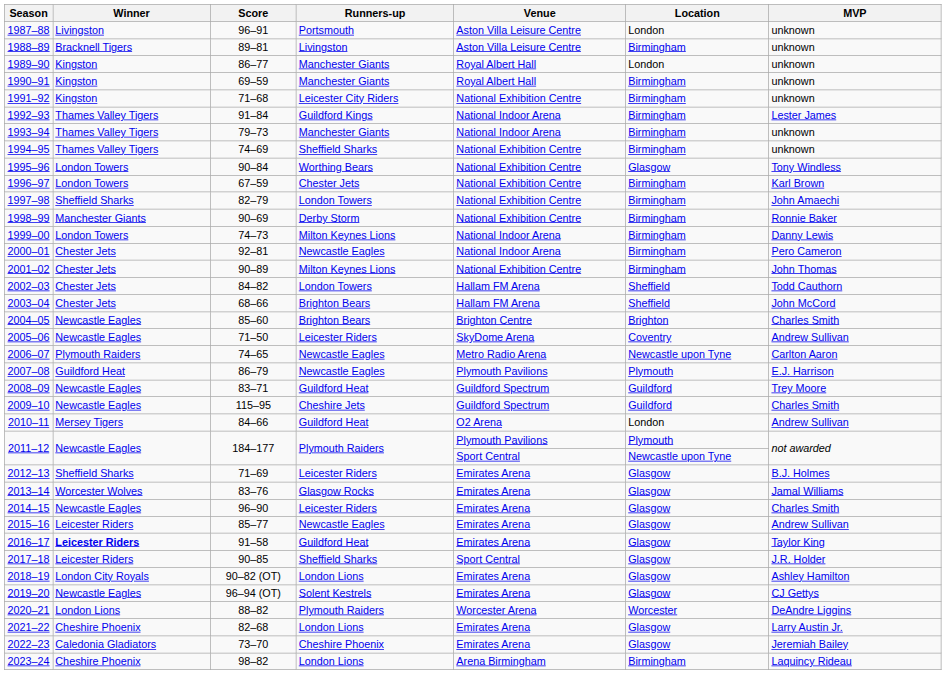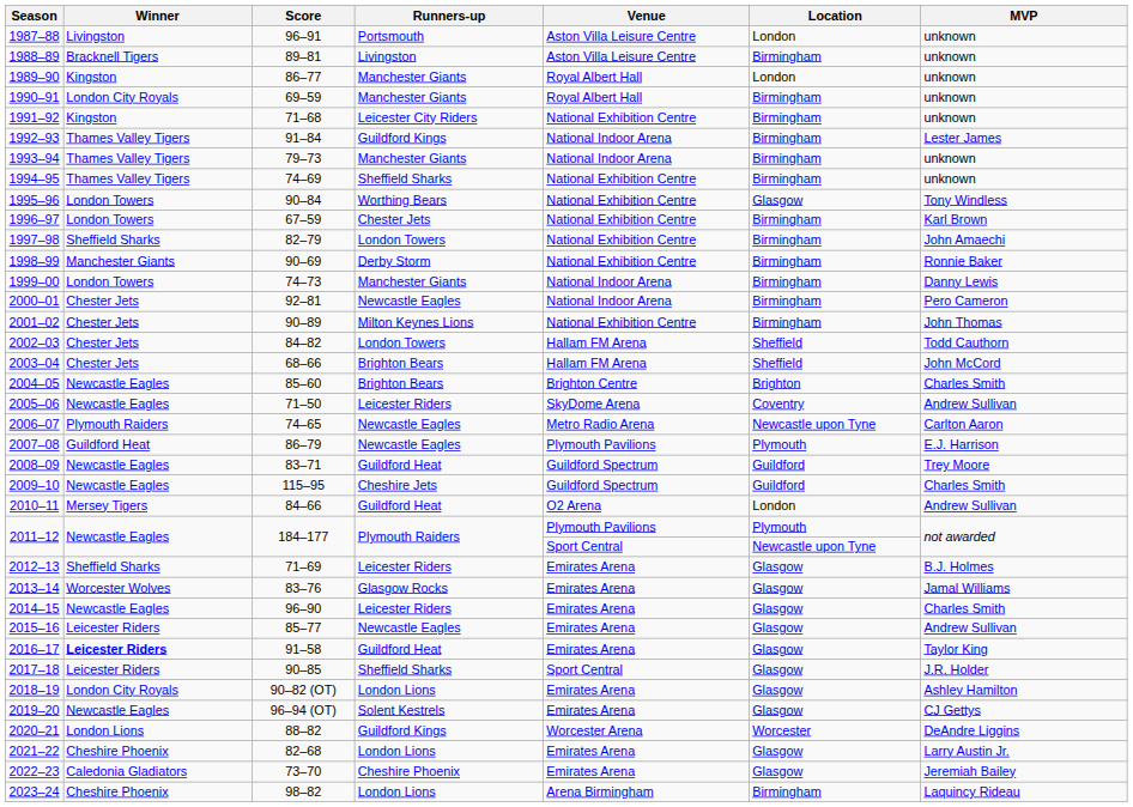 <table class="sortable wikitable" style="font-size:90%;">
 <tr>
 <th width=1%>Season</th>
 <th width=11%>Winner</th>
 <th width=6%>Score</th>
 <th width=11%>Runners-up</th>
 <th width=12%>Venue</th>
 <th width=10%>Location</th>
 <th width=12%>MVP</th>
 </tr>
 <tr>
 <td align=center><a href='#'>1987–88</a></td>
 <td><a href='#'>Livingston</a></td>
 <td align=center>96–91</td>
 <td><a href='#'>Portsmouth</a></td>
 <td><a href='#'>Aston Villa Leisure Centre</a></td>
 <td>London</td>
 <td>unknown</td>
 </tr>
 <tr>
 <td align=center><a href='#'>1988–89</a></td>
 <td><a href='#'>Bracknell Tigers</a></td>
 <td align=center>89–81</td>
 <td><a href='#'>Livingston</a></td>
 <td><a href='#'>Aston Villa Leisure Centre</a></td>
 <td><a href='#'>Birmingham</a></td>
 <td>unknown</td>
 </tr>
 <tr>
 <td align=center><a href='#'>1989–90</a></td>
 <td><a href='#'>Kingston</a></td>
 <td align=center>86–77</td>
 <td><a href='#'>Manchester Giants</a></td>
 <td><a href='#'>Royal Albert Hall</a></td>
 <td>London</td>
 <td>unknown</td>
 </tr>
 <tr>
 <td align=center><a href='#'>1990–91</a></td>
-<td><a href='#'>Kingston</a></td>
+<td><a href='#'>London City Royals</a></td>
 <td align=center>69–59</td>
 <td><a href='#'>Manchester Giants</a></td>
 <td><a href='#'>Royal Albert Hall</a></td>
 <td><a href='#'>Birmingham</a></td>
 <td>unknown</td>
 </tr>
 <tr>
 <td align=center><a href='#'>1991–92</a></td>
 <td><a href='#'>Kingston</a></td>
 <td align=center>71–68</td>
 <td><a href='#'>Leicester City Riders</a></td>
 <td><a href='#'>National Exhibition Centre</a></td>
 <td><a href='#'>Birmingham</a></td>
 <td>unknown</td>
 </tr>
 <tr>
 <td align=center><a href='#'>1992–93</a></td>
 <td><a href='#'>Thames Valley Tigers</a></td>
 <td align=center>91–84</td>
 <td><a href='#'>Guildford Kings</a></td>
 <td><a href='#'>National Indoor Arena</a></td>
 <td><a href='#'>Birmingham</a></td>
 <td> <a href='#'>Lester James</a></td>
 </tr>
 <tr>
 <td align=center><a href='#'>1993–94</a></td>
 <td><a href='#'>Thames Valley Tigers</a></td>
 <td align=center>79–73</td>
 <td><a href='#'>Manchester Giants</a></td>
 <td><a href='#'>National Indoor Arena</a></td>
 <td><a href='#'>Birmingham</a></td>
 <td>unknown</td>
 </tr>
 <tr>
 <td align=center><a href='#'>1994–95</a></td>
 <td><a href='#'>Thames Valley Tigers</a></td>
 <td align=center>74–69</td>
 <td><a href='#'>Sheffield Sharks</a></td>
 <td><a href='#'>National Exhibition Centre</a></td>
 <td><a href='#'>Birmingham</a></td>
 <td>unknown</td>
 </tr>
 <tr>
 <td align=center><a href='#'>1995–96</a></td>
 <td><a href='#'>London Towers</a></td>
 <td align=center>90–84</td>
 <td><a href='#'>Worthing Bears</a></td>
 <td><a href='#'>National Exhibition Centre</a></td>
 <td><a href='#'>Glasgow</a></td>
 <td> <a href='#'>Tony Windless</a></td>
 </tr>
 <tr>
 <td align=center><a href='#'>1996–97</a></td>
 <td><a href='#'>London Towers</a></td>
 <td align=center>67–59</td>
 <td><a href='#'>Chester Jets</a></td>
 <td><a href='#'>National Exhibition Centre</a></td>
 <td><a href='#'>Birmingham</a></td>
 <td> <a href='#'>Karl Brown</a></td>
 </tr>
 <tr>
 <td align=center><a href='#'>1997–98</a></td>
 <td><a href='#'>Sheffield Sharks</a></td>
 <td align=center>82–79</td>
 <td><a href='#'>London Towers</a></td>
 <td><a href='#'>National Exhibition Centre</a></td>
 <td><a href='#'>Birmingham</a></td>
 <td> <a href='#'>John Amaechi</a></td>
 </tr>
 <tr>
 <td align=center><a href='#'>1998–99</a></td>
 <td><a href='#'>Manchester Giants</a></td>
 <td align=center>90–69</td>
 <td><a href='#'>Derby Storm</a></td>
 <td><a href='#'>National Exhibition Centre</a></td>
 <td><a href='#'>Birmingham</a></td>
 <td> <a href='#'>Ronnie Baker</a></td>
 </tr>
 <tr>
 <td align=center><a href='#'>1999–00</a></td>
 <td><a href='#'>London Towers</a></td>
 <td align=center>74–73</td>
-<td><a href='#'>Milton Keynes Lions</a></td>
+<td><a href='#'>Manchester Giants</a></td>
 <td><a href='#'>National Indoor Arena</a></td>
 <td><a href='#'>Birmingham</a></td>
 <td> <a href='#'>Danny Lewis</a></td>
 </tr>
 <tr>
 <td align=center><a href='#'>2000–01</a></td>
 <td><a href='#'>Chester Jets</a></td>
 <td align=center>92–81</td>
 <td><a href='#'>Newcastle Eagles</a></td>
 <td><a href='#'>National Indoor Arena</a></td>
 <td><a href='#'>Birmingham</a></td>
 <td> <a href='#'>Pero Cameron</a></td>
 </tr>
 <tr>
 <td align=center><a href='#'>2001–02</a></td>
 <td><a href='#'>Chester Jets</a></td>
 <td align=center>90–89</td>
 <td><a href='#'>Milton Keynes Lions</a></td>
 <td><a href='#'>National Exhibition Centre</a></td>
 <td><a href='#'>Birmingham</a></td>
 <td> <a href='#'>John Thomas</a></td>
 </tr>
 <tr>
 <td align=center><a href='#'>2002–03</a></td>
 <td><a href='#'>Chester Jets</a></td>
 <td align=center>84–82</td>
 <td><a href='#'>London Towers</a></td>
 <td><a href='#'>Hallam FM Arena</a></td>
 <td><a href='#'>Sheffield</a></td>
 <td>  <a href='#'>Todd Cauthorn</a></td>
 </tr>
 <tr>
 <td align=center><a href='#'>2003–04</a></td>
 <td><a href='#'>Chester Jets</a></td>
 <td align=center>68–66</td>
 <td><a href='#'>Brighton Bears</a></td>
 <td><a href='#'>Hallam FM Arena</a></td>
 <td><a href='#'>Sheffield</a></td>
 <td>  <a href='#'>John McCord</a></td>
 </tr>
 <tr>
 <td align=center><a href='#'>2004–05</a></td>
 <td><a href='#'>Newcastle Eagles</a></td>
 <td align=center>85–60</td>
 <td><a href='#'>Brighton Bears</a></td>
 <td><a href='#'>Brighton Centre</a></td>
 <td><a href='#'>Brighton</a></td>
 <td> <a href='#'>Charles Smith</a></td>
 </tr>
 <tr>
 <td align=center><a href='#'>2005–06</a></td>
 <td><a href='#'>Newcastle Eagles</a></td>
 <td align=center>71–50</td>
 <td><a href='#'>Leicester Riders</a></td>
 <td><a href='#'>SkyDome Arena</a></td>
 <td><a href='#'>Coventry</a></td>
 <td> <a href='#'>Andrew Sullivan</a></td>
 </tr>
 <tr>
 <td align=center><a href='#'>2006–07</a></td>
 <td><a href='#'>Plymouth Raiders</a></td>
 <td align=center>74–65</td>
 <td><a href='#'>Newcastle Eagles</a></td>
 <td><a href='#'>Metro Radio Arena</a></td>
 <td><a href='#'>Newcastle upon Tyne</a></td>
 <td> <a href='#'>Carlton Aaron</a></td>
 </tr>
 <tr>
 <td align=center><a href='#'>2007–08</a></td>
 <td><a href='#'>Guildford Heat</a></td>
 <td align=center>86–79</td>
 <td><a href='#'>Newcastle Eagles</a></td>
 <td><a href='#'>Plymouth Pavilions</a></td>
 <td><a href='#'>Plymouth</a></td>
 <td> <a href='#'>E.J. Harrison</a></td>
 </tr>
 <tr>
 <td align=center><a href='#'>2008–09</a></td>
 <td><a href='#'>Newcastle Eagles</a></td>
 <td align=center>83–71</td>
 <td><a href='#'>Guildford Heat</a></td>
 <td><a href='#'>Guildford Spectrum</a></td>
 <td><a href='#'>Guildford</a></td>
 <td> <a href='#'>Trey Moore</a></td>
 </tr>
 <tr>
 <td align=center><a href='#'>2009–10</a></td>
 <td><a href='#'>Newcastle Eagles</a></td>
 <td align=center>115–95</td>
 <td><a href='#'>Cheshire Jets</a></td>
 <td><a href='#'>Guildford Spectrum</a></td>
 <td><a href='#'>Guildford</a></td>
 <td>  <a href='#'>Charles Smith</a></td>
 </tr>
 <tr>
 <td align=center><a href='#'>2010–11</a></td>
 <td><a href='#'>Mersey Tigers</a></td>
 <td align=center>84–66</td>
 <td><a href='#'>Guildford Heat</a></td>
 <td><a href='#'>O2 Arena</a></td>
 <td>London</td>
 <td> <a href='#'>Andrew Sullivan</a></td>
 </tr>
 <tr>
 <td rowspan="2" align="center"><a href='#'>2011–12</a></td>
 <td rowspan="2"><a href='#'>Newcastle Eagles</a></td>
 <td rowspan="2" align="center">184–177 <br></td>
 <td rowspan="2"><a href='#'>Plymouth Raiders</a></td>
 <td><a href='#'>Plymouth Pavilions</a><br></td>
 <td><a href='#'>Plymouth</a><br></td>
 <td rowspan="2"><em>not awarded</em></td>
 </tr>
 <tr>
 <td><a href='#'>Sport Central</a></td>
 <td><a href='#'>Newcastle upon Tyne</a></td>
 </tr>
 <tr>
 <td align=center><a href='#'>2012–13</a></td>
 <td><a href='#'>Sheffield Sharks</a></td>
 <td align=center>71–69</td>
 <td><a href='#'>Leicester Riders</a></td>
 <td><a href='#'>Emirates Arena</a></td>
 <td><a href='#'>Glasgow</a></td>
 <td> <a href='#'>B.J. Holmes</a></td>
 </tr>
 <tr>
 <td align=center><a href='#'>2013–14</a></td>
 <td><a href='#'>Worcester Wolves</a></td>
 <td align=center>83–76</td>
 <td><a href='#'>Glasgow Rocks</a></td>
 <td><a href='#'>Emirates Arena</a></td>
 <td><a href='#'>Glasgow</a></td>
 <td>  <a href='#'>Jamal Williams</a></td>
 </tr>
 <tr>
 <td align=center><a href='#'>2014–15</a></td>
 <td><a href='#'>Newcastle Eagles</a></td>
 <td align=center>96–90</td>
 <td><a href='#'>Leicester Riders</a></td>
 <td><a href='#'>Emirates Arena</a></td>
 <td><a href='#'>Glasgow</a></td>
 <td>  <a href='#'>Charles Smith</a></td>
 </tr>
 <tr>
 <td align=center><a href='#'>2015–16</a></td>
 <td><a href='#'>Leicester Riders</a></td>
 <td align=center>85–77</td>
 <td><a href='#'>Newcastle Eagles</a></td>
 <td><a href='#'>Emirates Arena</a></td>
 <td><a href='#'>Glasgow</a></td>
 <td> <a href='#'>Andrew Sullivan</a></td>
 </tr>
 <tr>
 <td align=center><a href='#'>2016–17</a></td>
 <td><strong><a href='#'>Leicester Riders</a></strong></td>
 <td align=center>91–58</td>
 <td><a href='#'>Guildford Heat</a></td>
 <td><a href='#'>Emirates Arena</a></td>
 <td><a href='#'>Glasgow</a></td>
 <td> <a href='#'>Taylor King</a></td>
 </tr>
 <tr>
 <td align=center><a href='#'>2017–18</a></td>
 <td><a href='#'>Leicester Riders</a></td>
 <td align=center>90–85</td>
 <td><a href='#'>Sheffield Sharks</a></td>
 <td><a href='#'>Sport Central</a></td>
 <td><a href='#'>Glasgow</a></td>
 <td> <a href='#'>J.R. Holder</a></td>
 </tr>
 <tr>
 <td align=center><a href='#'>2018–19</a></td>
 <td><a href='#'>London City Royals</a></td>
 <td align=center>90–82 (OT)</td>
 <td><a href='#'>London Lions</a></td>
 <td><a href='#'>Emirates Arena</a></td>
 <td><a href='#'>Glasgow</a></td>
 <td> <a href='#'>Ashley Hamilton</a></td>
 </tr>
 <tr>
 <td align=center><a href='#'>2019–20</a></td>
 <td><a href='#'>Newcastle Eagles</a></td>
 <td align=center>96–94 (OT)</td>
 <td><a href='#'>Solent Kestrels</a></td>
 <td><a href='#'>Emirates Arena</a></td>
 <td><a href='#'>Glasgow</a></td>
 <td> <a href='#'>CJ Gettys</a></td>
 </tr>
 <tr>
 <td align=center><a href='#'>2020–21</a></td>
 <td><a href='#'>London Lions</a></td>
 <td align=center>88–82</td>
-<td><a href='#'>Plymouth Raiders</a></td>
+<td><a href='#'>Guildford Kings</a></td>
 <td><a href='#'>Worcester Arena</a></td>
 <td><a href='#'>Worcester</a></td>
 <td> <a href='#'>DeAndre Liggins</a></td>
 </tr>
 <tr>
 <td align=center><a href='#'>2021–22</a></td>
 <td><a href='#'>Cheshire Phoenix</a></td>
 <td align=center>82–68</td>
 <td><a href='#'>London Lions</a></td>
 <td><a href='#'>Emirates Arena</a></td>
 <td><a href='#'>Glasgow</a></td>
 <td> <a href='#'>Larry Austin Jr.</a></td>
 </tr>
 <tr>
 <td align=center><a href='#'>2022–23</a></td>
 <td><a href='#'>Caledonia Gladiators</a></td>
 <td align=center>73–70</td>
 <td><a href='#'>Cheshire Phoenix</a></td>
 <td><a href='#'>Emirates Arena</a></td>
 <td><a href='#'>Glasgow</a></td>
 <td> <a href='#'>Jeremiah Bailey</a></td>
 </tr>
 <tr>
 <td align=center><a href='#'>2023–24</a></td>
 <td><a href='#'>Cheshire Phoenix</a></td>
 <td align=center>98–82</td>
 <td><a href='#'>London Lions</a></td>
 <td><a href='#'>Arena Birmingham</a></td>
 <td><a href='#'>Birmingham</a></td>
 <td> <a href='#'>Laquincy Rideau</a></td>
 </tr>
 </table>
